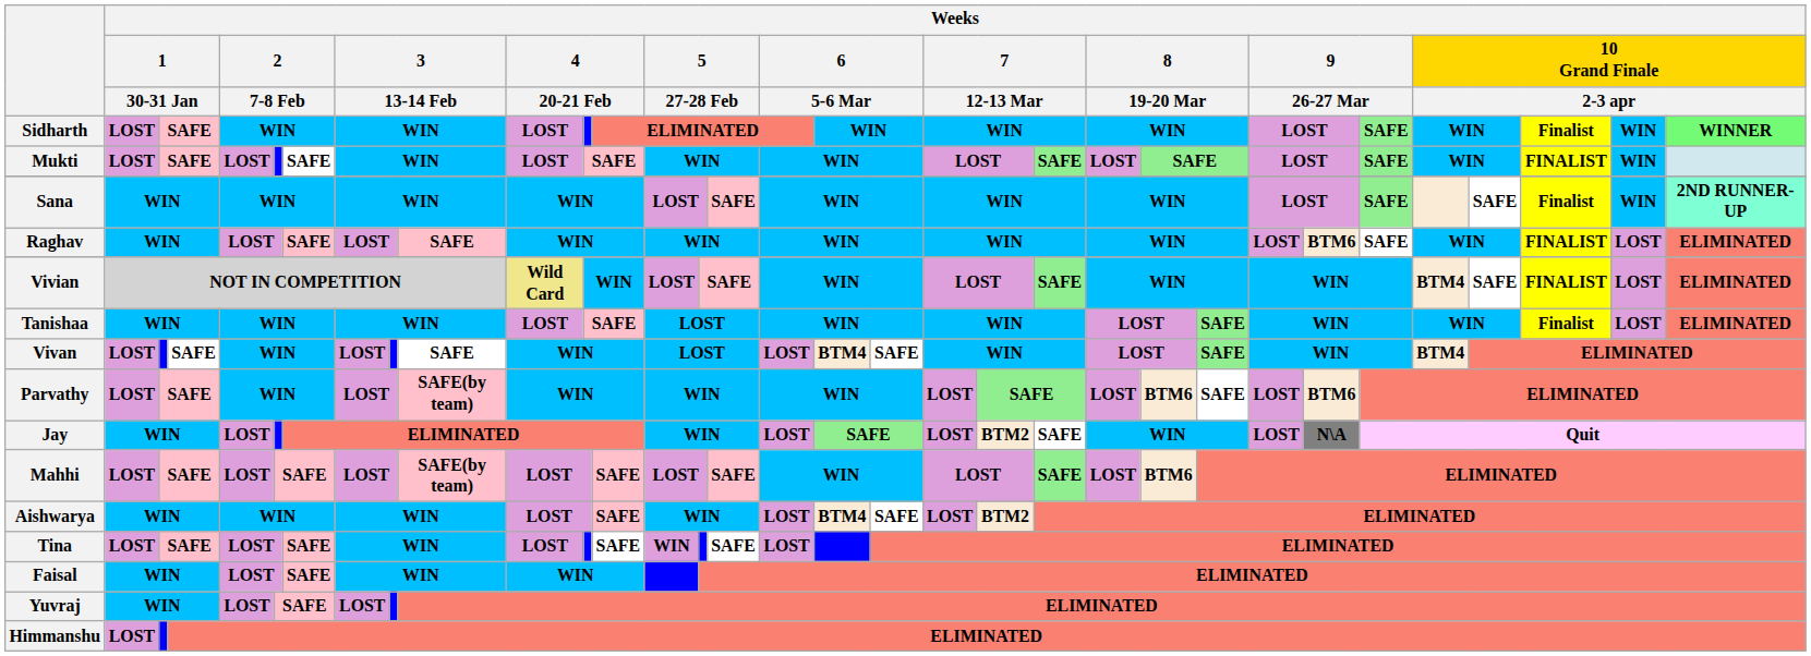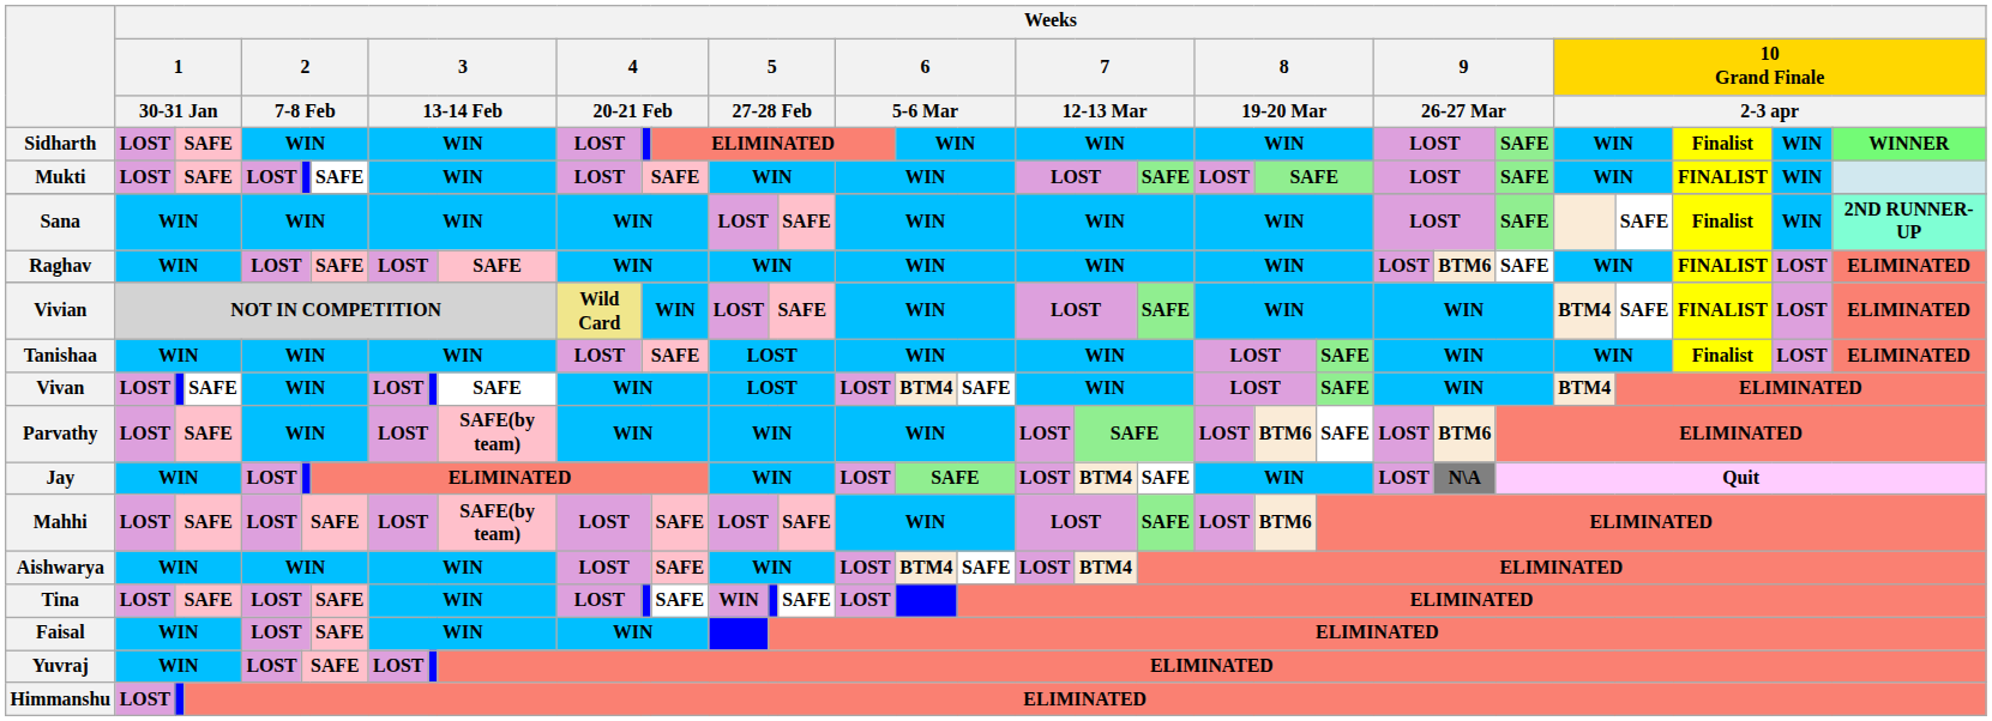 <table class="wikitable" border="2" class="wikitable" style="text-align:center;font-size:75%" >
 <tr>
 <th rowspan="3"></th>
 <th colspan="35"><strong>Weeks</strong></th>
 </tr>
 <tr>
 <th colspan="3">1</th>
 <th colspan="3">2</th>
 <th colspan="3">3</th>
 <th colspan="3">4</th>
 <th colspan="3">5</th>
 <th colspan="3">6</th>
 <th colspan="3">7</th>
 <th colspan="3">8</th>
 <th colspan="3">9</th>
 <th colspan="8" style="background:gold">10<br>Grand Finale</th>
 </tr>
 <tr>
 <th colspan="3">30-31 Jan</th>
 <th colspan="3">7-8 Feb</th>
 <th colspan="3">13-14 Feb</th>
 <th colspan="3">20-21 Feb</th>
 <th colspan="3">27-28 Feb</th>
 <th colspan="3">5-6 Mar</th>
 <th colspan="3">12-13 Mar</th>
 <th colspan="3">19-20 Mar</th>
 <th colspan="3">26-27 Mar</th>
 <th colspan="8">2-3 apr</th>
 </tr>
 <tr>
 <th>Sidharth</th>
 <td colspan="1" bgcolor="plum"><strong>LOST</strong></td>
 <td colspan="2" bgcolor="pink"><strong>SAFE</strong></td>
 <td colspan="3" bgcolor="deepskyblue"><strong>WIN</strong></td>
 <td colspan="3" bgcolor="deepskyblue"><strong>WIN</strong></td>
 <td colspan="1" bgcolor="plum"><strong>LOST</strong></td>
 <td colspan="1" bgcolor="blue"><strong></strong></td>
 <td colspan="5" bgcolor="salmon"><strong>ELIMINATED</strong></td>
 <td colspan="2" bgcolor="deepskyblue"><strong>WIN</strong></td>
 <td colspan="3" bgcolor="deepskyblue"><strong>WIN</strong></td>
 <td colspan="3" bgcolor="deepskyblue"><strong>WIN</strong></td>
 <td colspan="2" bgcolor="plum"><strong>LOST</strong></td>
 <td colspan="1" bgcolor="lightgreen"><strong>SAFE</strong></td>
 <td colspan="3" bgcolor="deepskyblue"><strong>WIN</strong></td>
 <td bgcolor="yellow"><strong>Finalist</strong></td>
 <td colspan="3" bgcolor="deepskyblue"><strong>WIN</strong></td>
 <td colspan="1" bgcolor="#73FB76"><strong>WINNER</strong></td>
 </tr>
 <tr>
 <th>Mukti</th>
 <td colspan="1" bgcolor="plum"><strong>LOST</strong></td>
 <td colspan="2" bgcolor="pink"><strong>SAFE</strong></td>
 <td colspan="1" bgcolor="plum"><strong>LOST</strong></td>
 <td colspan="1" bgcolor="blue"></td>
 <td colspan="1" bgcolor="white"><strong>SAFE</strong></td>
 <td colspan="3" bgcolor="deepskyblue"><strong>WIN</strong></td>
 <td colspan="1" bgcolor="plum"><strong>LOST</strong></td>
 <td colspan="2" bgcolor="pink"><strong>SAFE</strong></td>
 <td colspan="3" bgcolor="deepskyblue"><strong>WIN</strong></td>
 <td colspan="3" bgcolor="deepskyblue"><strong>WIN</strong></td>
 <td colspan="2" bgcolor="plum"><strong>LOST</strong></td>
 <td colspan="1" bgcolor="lightgreen"><strong>SAFE</strong></td>
 <td colspan="1" bgcolor="plum"><strong>LOST</strong></td>
 <td colspan="2" bgcolor="lightgreen"><strong>SAFE</strong></td>
 <td colspan="2" bgcolor="plum"><strong>LOST</strong></td>
 <td colspan="1" bgcolor="lightgreen"><strong>SAFE</strong></td>
 <td colspan="3" bgcolor="deepskyblue"><strong>WIN</strong></td>
 <td bgcolor="yellow"><strong>FINALIST</strong></td>
 <td colspan="3" bgcolor="deepskyblue"><strong>WIN</strong></td>
 <td colspan="1" bgcolor="#D1E8EF"><strong></strong></td>
 </tr>
 <tr>
 </tr>
 <tr>
 <th>Sana</th>
 <td colspan="3" bgcolor="deepskyblue"><strong>WIN</strong></td>
 <td colspan="3" bgcolor="deepskyblue"><strong>WIN</strong></td>
 <td colspan="3" bgcolor="deepskyblue"><strong>WIN</strong></td>
 <td colspan="3" bgcolor="deepskyblue"><strong>WIN</strong></td>
 <td colspan="2" bgcolor="plum"><strong>LOST</strong></td>
 <td colspan="1" bgcolor="pink"><strong>SAFE</strong></td>
 <td colspan="3" bgcolor="deepskyblue"><strong>WIN</strong></td>
 <td colspan="3" bgcolor="deepskyblue"><strong>WIN</strong></td>
 <td colspan="3" bgcolor="deepskyblue"><strong>WIN</strong></td>
 <td colspan="2" bgcolor="plum"><strong>LOST</strong></td>
 <td colspan="1" bgcolor="lightgreen"><strong>SAFE</strong></td>
 <td colspan="2" bgcolor="antiquewhite"></td>
 <td colspan="1" bgcolor="white"><strong>SAFE</strong></td>
 <td bgcolor="yellow"><strong>Finalist</strong></td>
 <td colspan="3" bgcolor="deepskyblue"><strong>WIN</strong></td>
 <td colspan="1" bgcolor="#7FFFD4"><strong>2ND RUNNER-UP</strong></td>
 </tr>
 <tr>
 <th>Raghav</th>
 <td colspan="3" bgcolor="deepskyblue"><strong>WIN</strong></td>
 <td colspan="2" bgcolor="plum"><strong>LOST</strong></td>
 <td colspan="1" bgcolor="pink"><strong>SAFE</strong></td>
 <td colspan="2" bgcolor="plum"><strong>LOST</strong></td>
 <td colspan="1" bgcolor="pink"><strong>SAFE</strong></td>
 <td colspan="3" bgcolor="deepskyblue"><strong>WIN</strong></td>
 <td colspan="3" bgcolor="deepskyblue"><strong>WIN</strong></td>
 <td colspan="3" bgcolor="deepskyblue"><strong>WIN</strong></td>
 <td colspan="3" bgcolor="deepskyblue"><strong>WIN</strong></td>
 <td colspan="3" bgcolor="deepskyblue"><strong>WIN</strong></td>
 <td colspan="1" bgcolor="plum"><strong>LOST</strong></td>
 <td colspan="1" bgcolor="antiquewhite"><strong>BTM6</strong></td>
 <td colspan="1" bgcolor="white"><strong>SAFE</strong></td>
 <td colspan="3" bgcolor="deepskyblue"><strong>WIN</strong></td>
 <td bgcolor="yellow"><strong>FINALIST</strong></td>
 <td colspan="2" bgcolor="plum"><strong>LOST</strong></td>
 <td colspan="2" bgcolor="salmon"><strong>ELIMINATED</strong></td>
 </tr>
 <tr>
 </tr>
 <tr>
 <th>Vivian</th>
 <td colspan="9" bgcolor="lightgray"><strong>NOT IN COMPETITION</strong></td>
 <td colspan="1" bgcolor="khaki"><strong>Wild Card</strong></td>
 <td colspan="2" bgcolor="deepskyblue"><strong>WIN</strong></td>
 <td colspan="1" bgcolor="plum"><strong>LOST</strong></td>
 <td colspan="2" bgcolor="pink"><strong>SAFE</strong></td>
 <td colspan="3" bgcolor="deepskyblue"><strong>WIN</strong></td>
 <td colspan="2" bgcolor="plum"><strong>LOST</strong></td>
 <td colspan="1" bgcolor="lightgreen"><strong>SAFE</strong></td>
 <td colspan="3" bgcolor="deepskyblue"><strong>WIN</strong></td>
 <td colspan="3" bgcolor="deepskyblue"><strong>WIN</strong></td>
 <td colspan="2" bgcolor="antiquewhite"><strong>BTM4</strong></td>
 <td colspan="1" bgcolor="white"><strong>SAFE</strong></td>
 <td bgcolor="yellow"><strong>FINALIST</strong></td>
 <td colspan="2" bgcolor="plum"><strong>LOST</strong></td>
 <td colspan="2" bgcolor="salmon"><strong>ELIMINATED</strong></td>
 </tr>
 <tr>
 <th>Tanishaa</th>
 <td colspan="3" bgcolor="deepskyblue"><strong>WIN</strong></td>
 <td colspan="3" bgcolor="deepskyblue"><strong>WIN</strong></td>
 <td colspan="3" bgcolor="deepskyblue"><strong>WIN</strong></td>
 <td colspan="1" bgcolor="plum"><strong>LOST</strong></td>
 <td colspan="2" bgcolor="pink"><strong>SAFE</strong></td>
 <td colspan="3" bgcolor="deepskyblue"><strong>LOST</strong></td>
 <td colspan="3" bgcolor="deepskyblue"><strong>WIN</strong></td>
 <td colspan="3" bgcolor="deepskyblue"><strong>WIN</strong></td>
 <td colspan="2" bgcolor="plum"><strong>LOST</strong></td>
 <td colspan="1" bgcolor="lightgreen"><strong>SAFE</strong></td>
 <td colspan="3" bgcolor="deepskyblue"><strong>WIN</strong></td>
 <td colspan="3" bgcolor="deepskyblue"><strong>WIN</strong></td>
 <td bgcolor="yellow"><strong>  Finalist</strong></td>
 <td bgcolor="plum"><strong>LOST</strong></td>
 <td colspan="3" bgcolor="salmon"><strong>ELIMINATED</strong></td>
 </tr>
 <tr>
 <th>Vivan</th>
 <td colspan="1" bgcolor="plum"><strong>LOST</strong></td>
 <td colspan="1" bgcolor="blue"></td>
 <td colspan="1" bgcolor="white"><strong>SAFE</strong></td>
 <td colspan="3" bgcolor="deepskyblue"><strong>WIN</strong></td>
 <td colspan="1" bgcolor="plum"><strong>LOST</strong></td>
 <td colspan="1" bgcolor="blue"></td>
 <td colspan="1" bgcolor="white"><strong>SAFE</strong></td>
 <td colspan="3" bgcolor="deepskyblue"><strong>WIN</strong></td>
 <td colspan="3" bgcolor="deepskyblue"><strong>LOST</strong></td>
 <td colspan="1" bgcolor="plum"><strong>LOST</strong></td>
 <td colspan="1" bgcolor="antiquewhite"><strong>BTM4</strong></td>
 <td colspan="1" bgcolor="white"><strong>SAFE</strong></td>
 <td colspan="3" bgcolor="deepskyblue"><strong>WIN</strong></td>
 <td colspan="2" bgcolor="plum"><strong>LOST</strong></td>
 <td colspan="1" bgcolor="lightgreen"><strong>SAFE</strong></td>
 <td colspan="3" bgcolor="deepskyblue"><strong>WIN</strong></td>
 <td colspan="2" bgcolor="antiquewhite"><strong>BTM4</strong></td>
 <td colspan="6" bgcolor="salmon"><strong>ELIMINATED</strong></td>
 </tr>
 <tr>
 <th>Parvathy</th>
 <td colspan="1" bgcolor="plum"><strong>LOST</strong></td>
 <td colspan="2" bgcolor="pink"><strong>SAFE</strong></td>
 <td colspan="3" bgcolor="deepskyblue"><strong>WIN</strong></td>
 <td colspan="2" bgcolor="plum"><strong>LOST</strong></td>
 <td colspan="1" bgcolor="pink"><strong>SAFE(by team)</strong></td>
 <td colspan="3" bgcolor="deepskyblue"><strong>WIN</strong></td>
 <td colspan="3" bgcolor="deepskyblue"><strong>WIN</strong></td>
 <td colspan="3" bgcolor="deepskyblue"><strong>WIN</strong></td>
 <td colspan="1" bgcolor="plum"><strong>LOST</strong></td>
 <td colspan="2" bgcolor="lightgreen"><strong>SAFE</strong></td>
 <td colspan="1" bgcolor="plum"><strong>LOST</strong></td>
 <td colspan="1" bgcolor="antiquewhite"><strong>BTM6</strong></td>
 <td colspan="1" bgcolor="white"><strong>SAFE</strong></td>
 <td colspan="1" bgcolor="plum"><strong>LOST</strong></td>
 <td colspan="1" bgcolor="antiquewhite"><strong>BTM6</strong></td>
 <td colspan="9" bgcolor="salmon"><strong>ELIMINATED</strong></td>
 </tr>
 <tr>
 <th>Jay</th>
 <td colspan="3" bgcolor="deepskyblue"><strong>WIN</strong></td>
 <td colspan="1" bgcolor="plum"><strong>LOST</strong></td>
 <td colspan="1" bgcolor="blue"></td>
 <td colspan="7" bgcolor="salmon"><strong>ELIMINATED</strong></td>
 <td colspan="3" bgcolor="deepskyblue"><strong>WIN</strong></td>
 <td colspan="1" bgcolor="plum"><strong>LOST</strong></td>
 <td colspan="2" bgcolor="lightgreen"><strong>SAFE</strong></td>
 <td colspan="1" bgcolor="plum"><strong>LOST</strong></td>
-<td colspan="1" bgcolor="antiquewhite"><strong>BTM2</strong></td>
+<td colspan="1" bgcolor="antiquewhite"><strong>BTM4</strong></td>
 <td colspan="1" bgcolor="white"><strong>SAFE</strong></td>
 <td colspan="3" bgcolor="deepskyblue"><strong>WIN</strong></td>
 <td colspan="1" bgcolor="plum"><strong>LOST</strong></td>
 <td colspan="1" bgcolor="grey"><strong>N\A</strong></td>
 <td colspan="9" bgcolor="#fcf"><strong>Quit</strong></td>
 </tr>
 <tr>
 <th>Mahhi</th>
 <td colspan="1" bgcolor="plum"><strong>LOST</strong></td>
 <td colspan="2" bgcolor="pink"><strong>SAFE</strong></td>
 <td colspan="1" bgcolor="plum"><strong>LOST</strong></td>
 <td colspan="2" bgcolor="pink"><strong>SAFE</strong></td>
 <td colspan="2" bgcolor="plum"><strong>LOST</strong></td>
 <td colspan="1" bgcolor="pink"><strong>SAFE(by team)</strong></td>
 <td colspan="2" bgcolor="plum"><strong>LOST</strong></td>
 <td colspan="1" bgcolor="pink"><strong>SAFE</strong></td>
 <td colspan="2" bgcolor="plum"><strong>LOST</strong></td>
 <td colspan="1" bgcolor="pink"><strong>SAFE</strong></td>
 <td colspan="3" bgcolor="deepskyblue"><strong>WIN</strong></td>
 <td colspan="2" bgcolor="plum"><strong>LOST</strong></td>
 <td colspan="1" bgcolor="lightgreen"><strong>SAFE</strong></td>
 <td colspan="1" bgcolor="plum"><strong>LOST</strong></td>
 <td colspan="1" bgcolor="antiquewhite"><strong>BTM6</strong></td>
 <td colspan="12" bgcolor="salmon"><strong>ELIMINATED</strong></td>
 </tr>
 <tr>
 <th>Aishwarya</th>
 <td colspan="3" bgcolor="deepskyblue"><strong>WIN</strong></td>
 <td colspan="3" bgcolor="deepskyblue"><strong>WIN</strong></td>
 <td colspan="3" bgcolor="deepskyblue"><strong>WIN</strong></td>
 <td colspan="2" bgcolor="plum"><strong>LOST</strong></td>
 <td colspan="1" bgcolor="pink"><strong>SAFE</strong></td>
 <td colspan="3" bgcolor="deepskyblue"><strong>WIN</strong></td>
 <td colspan="1" bgcolor="plum"><strong>LOST</strong></td>
 <td colspan="1" bgcolor="antiquewhite"><strong>BTM4</strong></td>
 <td colspan="1" bgcolor="white"><strong>SAFE</strong></td>
 <td colspan="1" bgcolor="plum"><strong>LOST</strong></td>
-<td colspan="1" bgcolor="antiquewhite"><strong>BTM2</strong></td>
+<td colspan="1" bgcolor="antiquewhite"><strong>BTM4</strong></td>
 <td colspan="15" bgcolor="salmon"><strong>ELIMINATED</strong></td>
 </tr>
 <tr>
 <th>Tina</th>
 <td colspan="1" bgcolor="plum"><strong>LOST</strong></td>
 <td colspan="2" bgcolor="pink"><strong>SAFE</strong></td>
 <td colspan="2" bgcolor="plum"><strong>LOST</strong></td>
 <td colspan="1" bgcolor="pink"><strong>SAFE</strong></td>
 <td colspan="3" bgcolor="deepskyblue"><strong>WIN</strong></td>
 <td colspan="1" bgcolor="plum"><strong>LOST</strong></td>
 <td colspan="1" bgcolor="blue"></td>
 <td colspan="1" bgcolor="white"><strong>SAFE</strong></td>
 <td colspan="1" bgcolor="plum"><strong>WIN</strong></td>
 <td colspan="1" bgcolor="blue"></td>
 <td colspan="1" bgcolor="white"><strong>SAFE</strong></td>
 <td colspan="1" bgcolor="plum"><strong>LOST</strong></td>
 <td colspan="1" bgcolor="blue"></td>
 <td colspan="18" bgcolor="salmon"><strong>ELIMINATED</strong></td>
 </tr>
 <tr>
 <th>Faisal</th>
 <td colspan="3" bgcolor="deepskyblue"><strong>WIN</strong></td>
 <td colspan="2" bgcolor="plum"><strong>LOST</strong></td>
 <td colspan="1" bgcolor="pink"><strong>SAFE</strong></td>
 <td colspan="3" bgcolor="deepskyblue"><strong>WIN</strong></td>
 <td colspan="3" bgcolor="deepskyblue"><strong>WIN</strong></td>
 <td colspan="1" bgcolor="blue"></td>
 <td colspan="22" bgcolor="salmon"><strong>ELIMINATED</strong></td>
 </tr>
 <tr>
 <th>Yuvraj</th>
 <td colspan="3" bgcolor="deepskyblue"><strong>WIN</strong></td>
 <td colspan="1" bgcolor="plum"><strong>LOST</strong></td>
 <td colspan="2" bgcolor="pink"><strong>SAFE</strong></td>
 <td colspan="1" bgcolor="plum"><strong>LOST</strong></td>
 <td colspan="1" bgcolor="blue"></td>
 <td colspan="27" bgcolor="salmon"><strong>ELIMINATED</strong></td>
 </tr>
 <tr>
 <th>Himmanshu</th>
 <td colspan="1" bgcolor="plum"><strong>LOST</strong></td>
 <td colspan="1" bgcolor="blue"></td>
 <td colspan="33" bgcolor="salmon"><strong>ELIMINATED</strong></td>
 </tr>
 </table>
